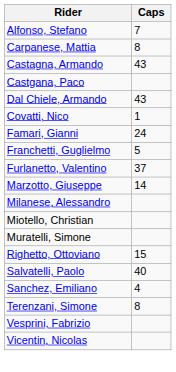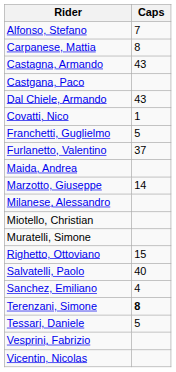 <table class="sortable wikitable">
 <tr>
 <th width="180">Rider</th>
 <th width="50">Caps</th>
 </tr>
 <tr>
 <td><a href='#'>Alfonso, Stefano</a></td>
 <td>7</td>
 </tr>
 <tr>
 <td><a href='#'>Carpanese, Mattia</a></td>
 <td>8</td>
 </tr>
 <tr>
 <td><a href='#'>Castagna, Armando</a></td>
 <td>43</td>
 </tr>
 <tr>
 <td><a href='#'>Castgana, Paco</a></td>
 <td></td>
 </tr>
 <tr>
 <td><a href='#'>Dal Chiele, Armando</a></td>
 <td>43</td>
 </tr>
 <tr>
 <td><a href='#'>Covatti, Nico</a></td>
 <td>1</td>
 </tr>
 <tr>
-<td><a href='#'>Famari, Gianni</a></td>
-<td>24</td>
-</tr>
-<tr>
 <td><a href='#'>Franchetti, Guglielmo</a></td>
 <td>5</td>
 </tr>
 <tr>
 <td><a href='#'>Furlanetto, Valentino</a></td>
 <td>37</td>
+</tr>
+<tr>
+<td><a href='#'>Maida, Andrea</a></td>
+<td></td>
 </tr>
 <tr>
 <td><a href='#'>Marzotto, Giuseppe</a></td>
 <td>14</td>
 </tr>
 <tr>
 <td><a href='#'>Milanese, Alessandro</a></td>
 <td></td>
 </tr>
 <tr>
 <td>Miotello, Christian</td>
 <td></td>
 </tr>
 <tr>
 <td>Muratelli, Simone</td>
 <td></td>
 </tr>
 <tr>
 <td><a href='#'>Righetto, Ottoviano</a></td>
 <td>15</td>
 </tr>
 <tr>
 <td><a href='#'>Salvatelli, Paolo</a></td>
 <td>40</td>
 </tr>
 <tr>
 <td><a href='#'>Sanchez, Emiliano</a></td>
 <td>4</td>
 </tr>
 <tr>
 <td><a href='#'>Terenzani, Simone</a></td>
-<td>8</td>
+<td><strong>8</strong></td>
+</tr>
+<tr>
+<td><a href='#'>Tessari, Daniele</a></td>
+<td>5</td>
 </tr>
 <tr>
 <td><a href='#'>Vesprini, Fabrizio</a></td>
 <td></td>
 </tr>
 <tr>
 <td><a href='#'>Vicentin, Nicolas</a></td>
 </tr>
 </table>
